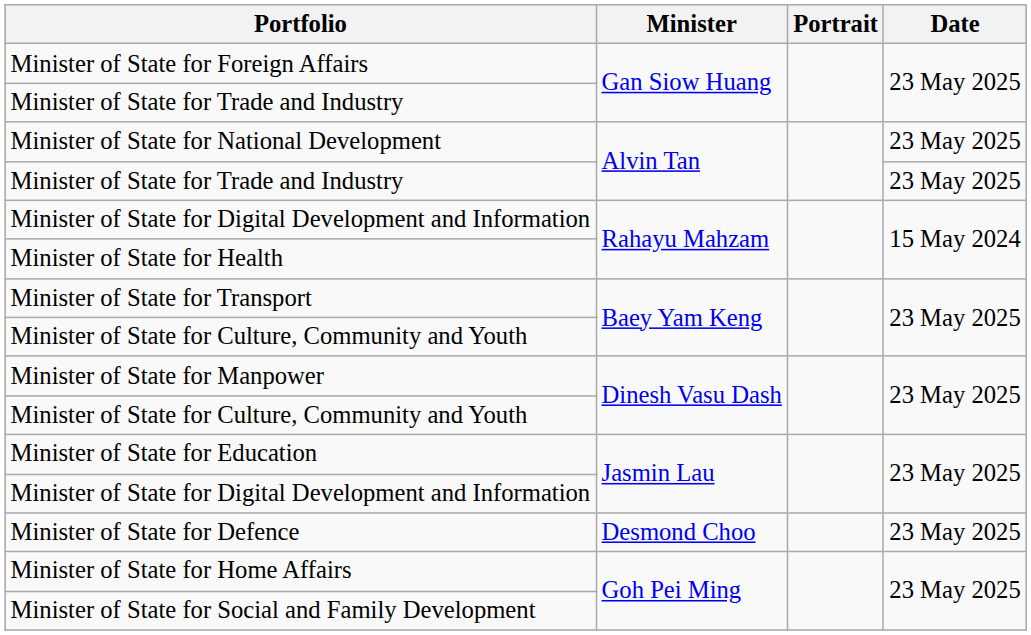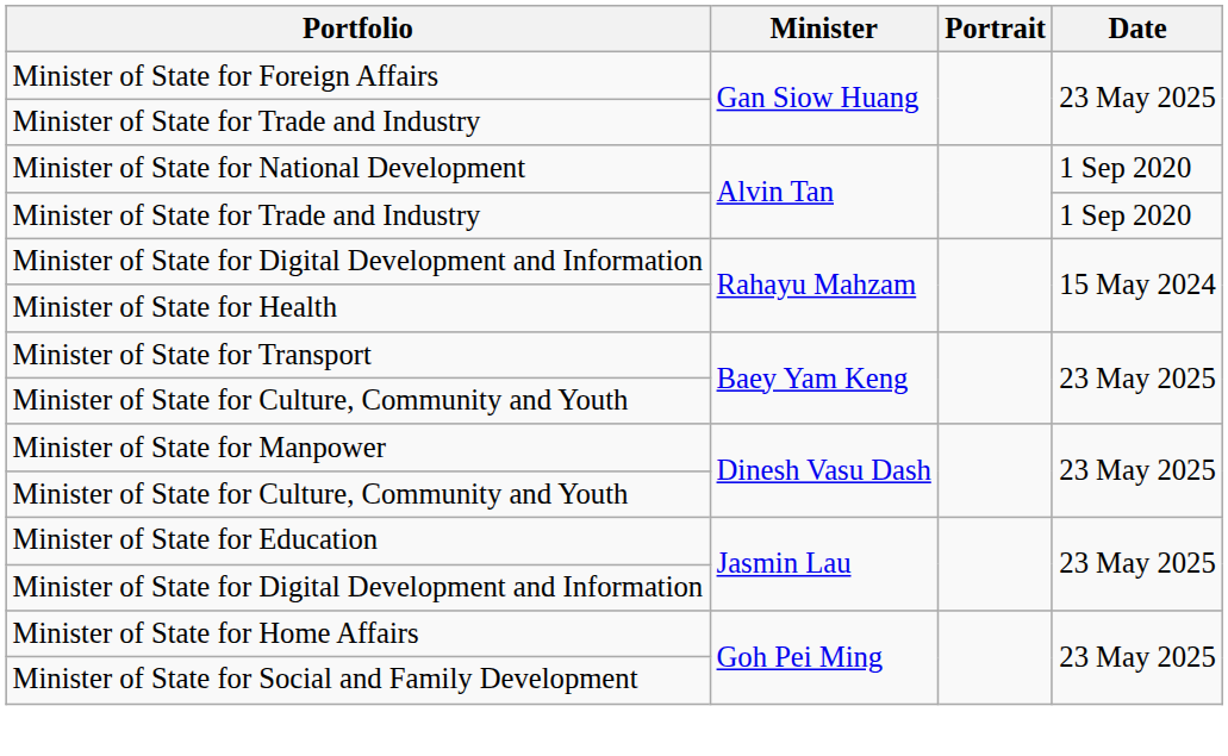 <table class="wikitable" style="margin: 1em auto 1em auto">
 <tr>
 <th>Portfolio</th>
 <th>Minister</th>
 <th>Portrait</th>
 <th>Date</th>
 </tr>
 <tr>
 <td>Minister of State for Foreign Affairs</td>
 <td rowspan="2"><a href='#'>Gan Siow Huang</a></td>
 <td rowspan="2"></td>
 <td rowspan="2">23 May 2025</td>
 </tr>
 <tr>
 <td>Minister of State for Trade and Industry</td>
 </tr>
 <tr>
 <td>Minister of State for National Development</td>
 <td rowspan="2"><a href='#'>Alvin Tan</a></td>
 <td rowspan="2"></td>
-<td rowspan="1">23 May 2025</td>
+<td>1 Sep 2020</td>
 </tr>
 <tr>
 <td>Minister of State for Trade and Industry</td>
-<td rowspan="1">23 May 2025</td>
+<td>1 Sep 2020</td>
 </tr>
 <tr>
 <td>Minister of State for Digital Development and Information</td>
 <td rowspan="2"><a href='#'>Rahayu Mahzam</a></td>
 <td rowspan="2"></td>
 <td rowspan=2>15 May 2024</td>
 </tr>
 <tr>
 <td>Minister of State for Health</td>
 </tr>
 <tr>
 <td>Minister of State for Transport</td>
 <td rowspan="2"><a href='#'>Baey Yam Keng</a></td>
 <td rowspan="2"></td>
 <td rowspan="2">23 May 2025</td>
 </tr>
 <tr>
 <td>Minister of State for Culture, Community and Youth</td>
 </tr>
 <tr>
 <td>Minister of State for Manpower</td>
 <td rowspan="2"><a href='#'>Dinesh Vasu Dash</a></td>
 <td rowspan="2"></td>
 <td rowspan="2">23 May 2025</td>
 </tr>
 <tr>
 <td>Minister of State for Culture, Community and Youth</td>
 </tr>
 <tr>
 <td>Minister of State for Education</td>
 <td rowspan="2"><a href='#'>Jasmin Lau</a></td>
 <td rowspan="2"></td>
 <td rowspan="2">23 May 2025</td>
 </tr>
 <tr>
 <td>Minister of State for Digital Development and Information</td>
 </tr>
 <tr>
-<td>Minister of State for Defence</td>
-<td rowspan="1"><a href='#'>Desmond Choo</a></td>
-<td rowspan="1"></td>
-<td>23 May 2025</td>
-</tr>
-<tr>
 <td>Minister of State for Home Affairs</td>
 <td rowspan="2"><a href='#'>Goh Pei Ming</a></td>
 <td rowspan="2"></td>
 <td rowspan="2">23 May 2025</td>
 </tr>
 <tr>
 <td>Minister of State for Social and Family Development</td>
 </tr>
 </table>
